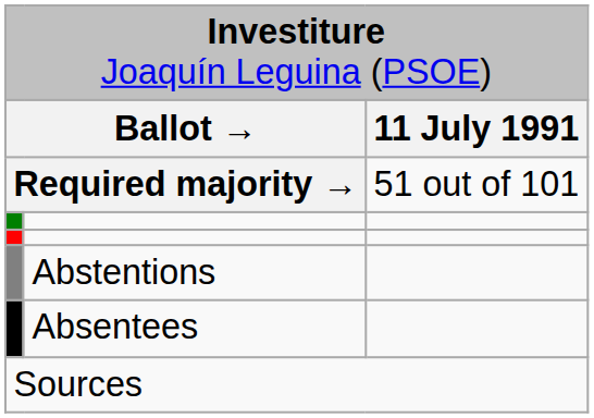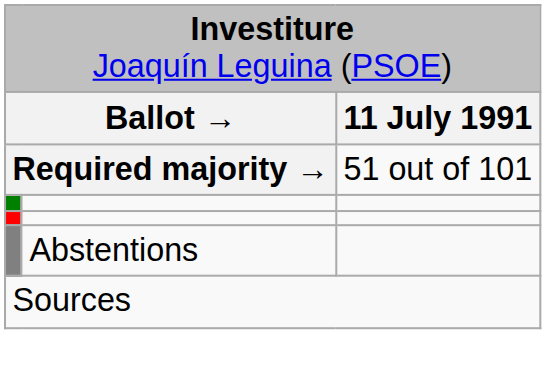 <table class="wikitable" style="text-align:center;">
 <tr>
 <td colspan="3" align="center" bgcolor="#C0C0C0"><strong>Investiture</strong><br><a href='#'>Joaquín Leguina</a> (<a href='#'>PSOE</a>)</td>
 </tr>
 <tr>
 <th colspan="2" width="150px">Ballot →</th>
 <th>11 July 1991</th>
 </tr>
 <tr>
 <th colspan="2">Required majority →</th>
 <td>51 out of 101 </td>
 </tr>
 <tr>
 <th width="1px" style="background:green;"></th>
 <td align="left"></td>
 <td></td>
 </tr>
 <tr>
 <th style="color:inherit;background:red;"></th>
 <td align="left"></td>
 <td></td>
 </tr>
 <tr>
 <th style="color:inherit;background:gray;"></th>
 <td align="left"><span>Abstentions</span></td>
 <td></td>
 </tr>
 <tr>
-<th style="color:inherit;background:black;"></th>
-<td align="left"><span>Absentees</span></td>
-<td></td>
-</tr>
-<tr>
 <td align="left" colspan="3">Sources</td>
 </tr>
 </table>
